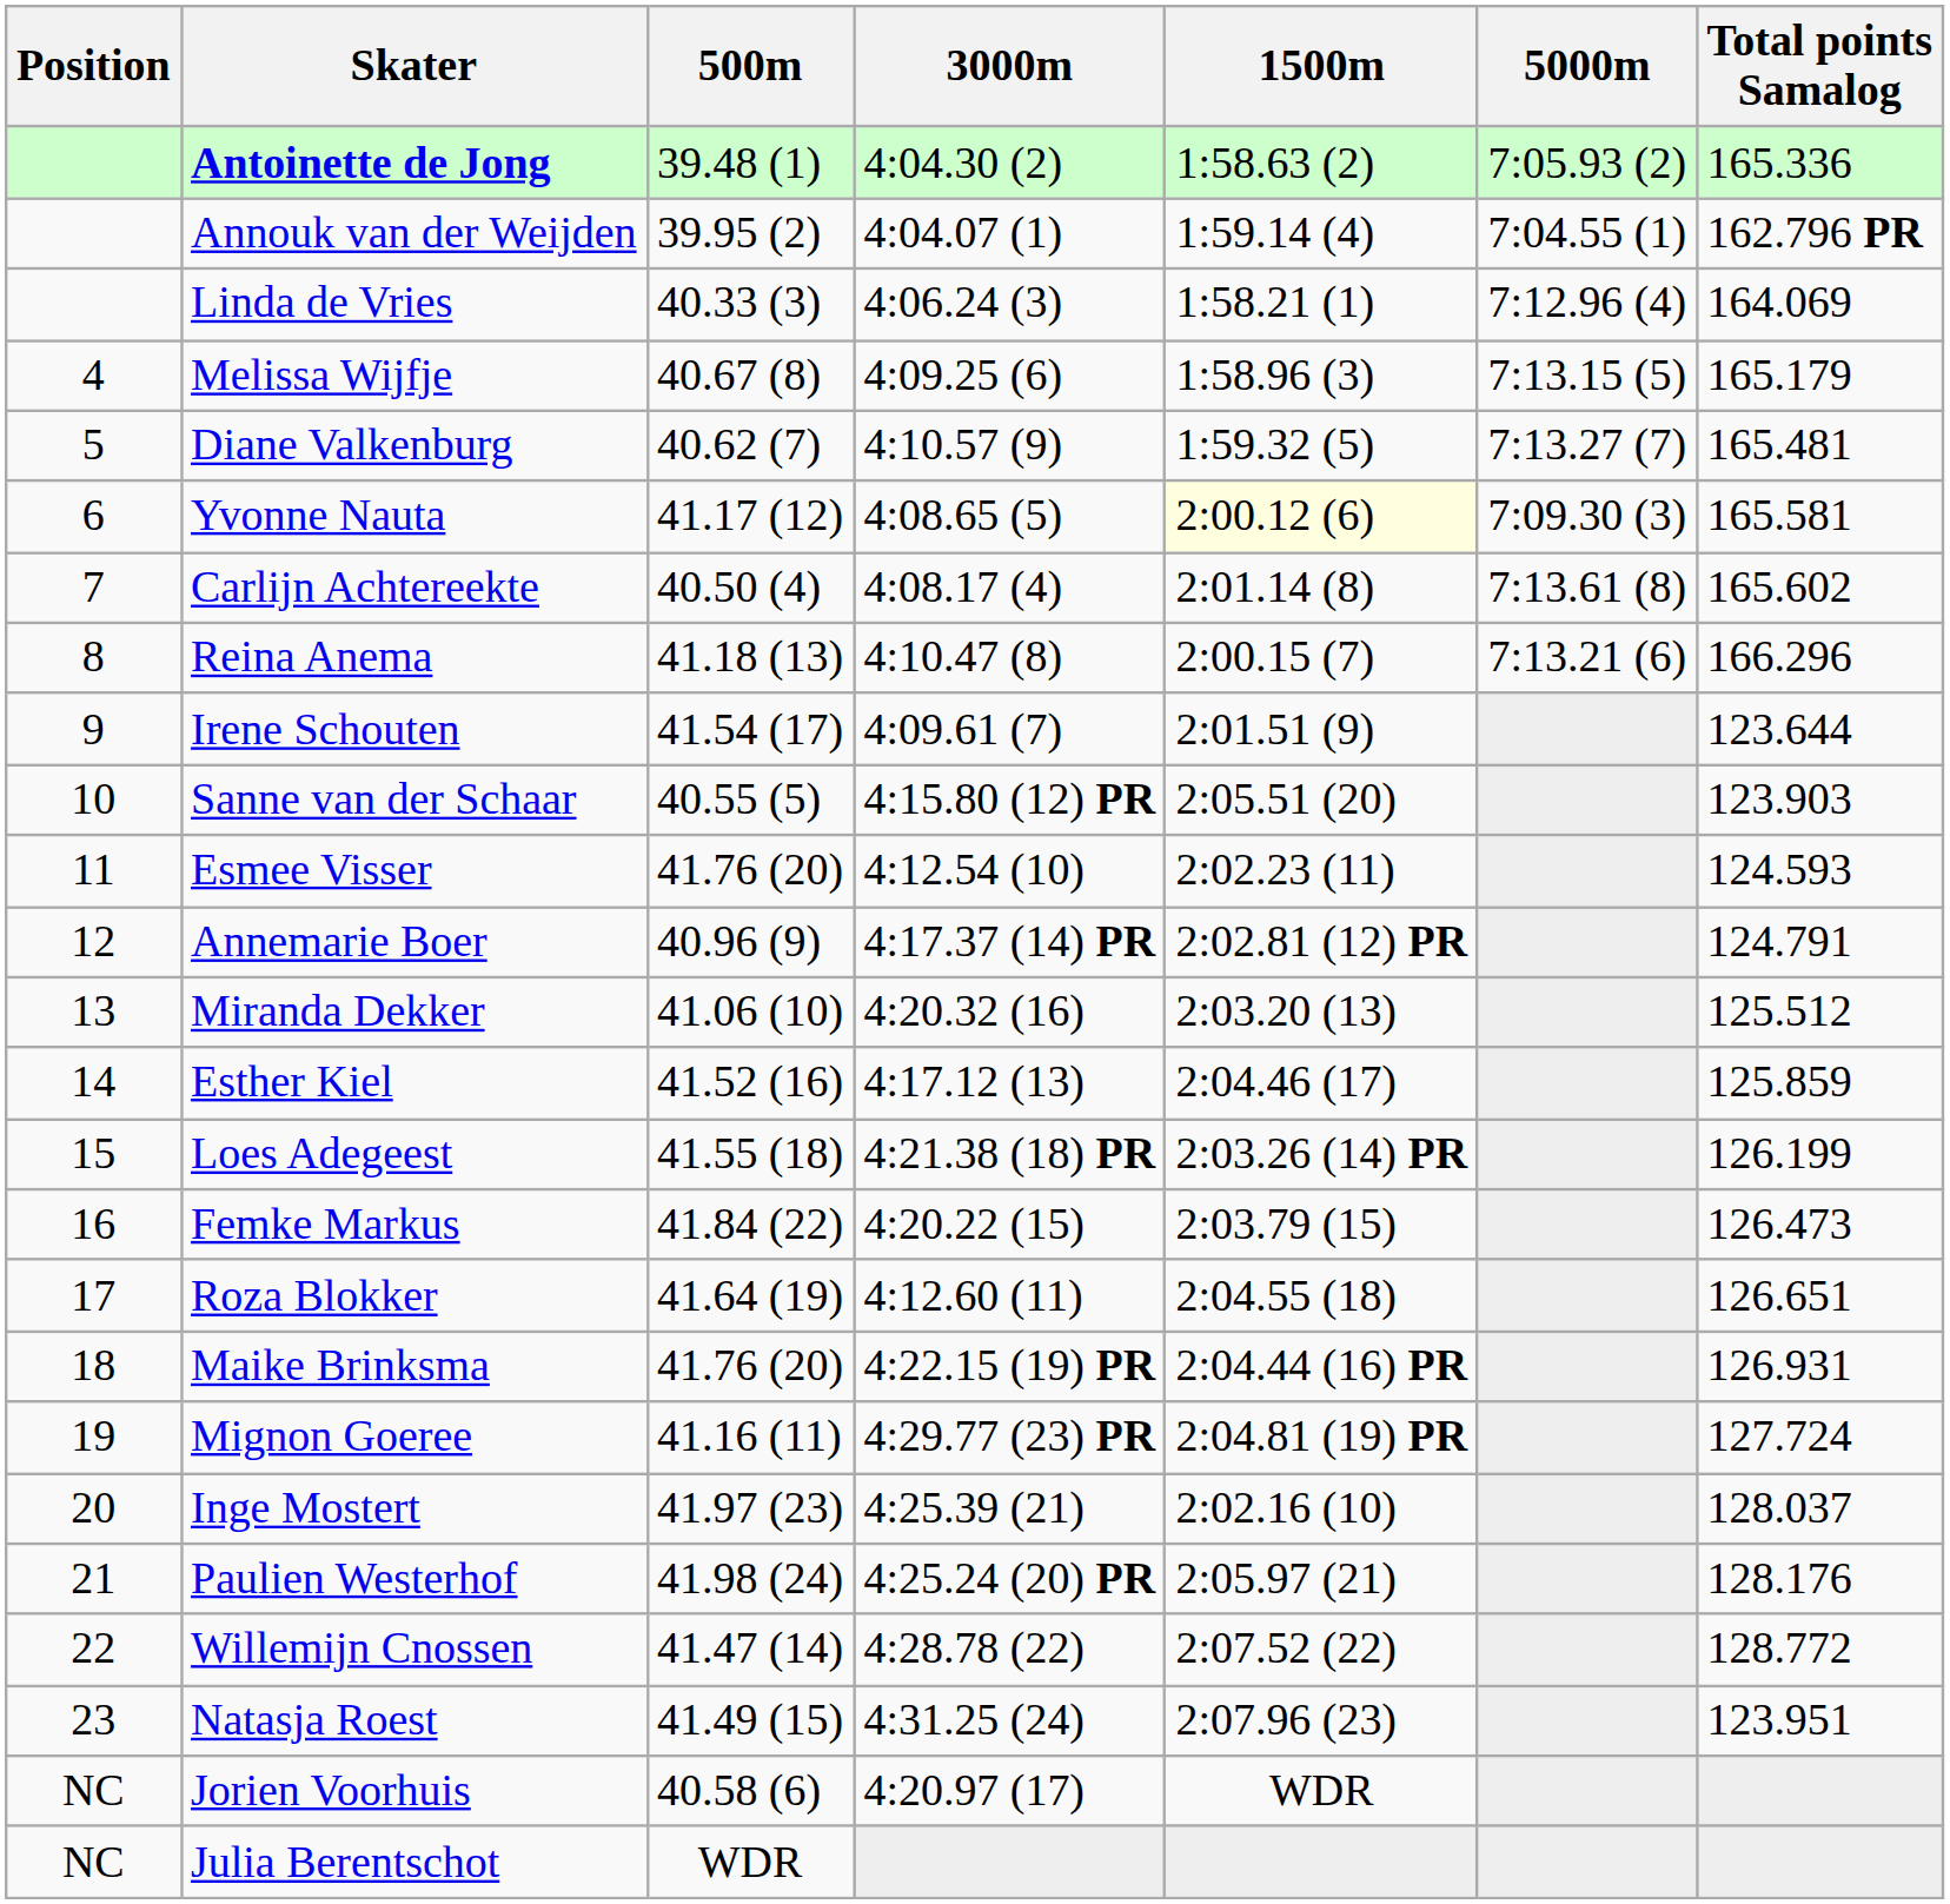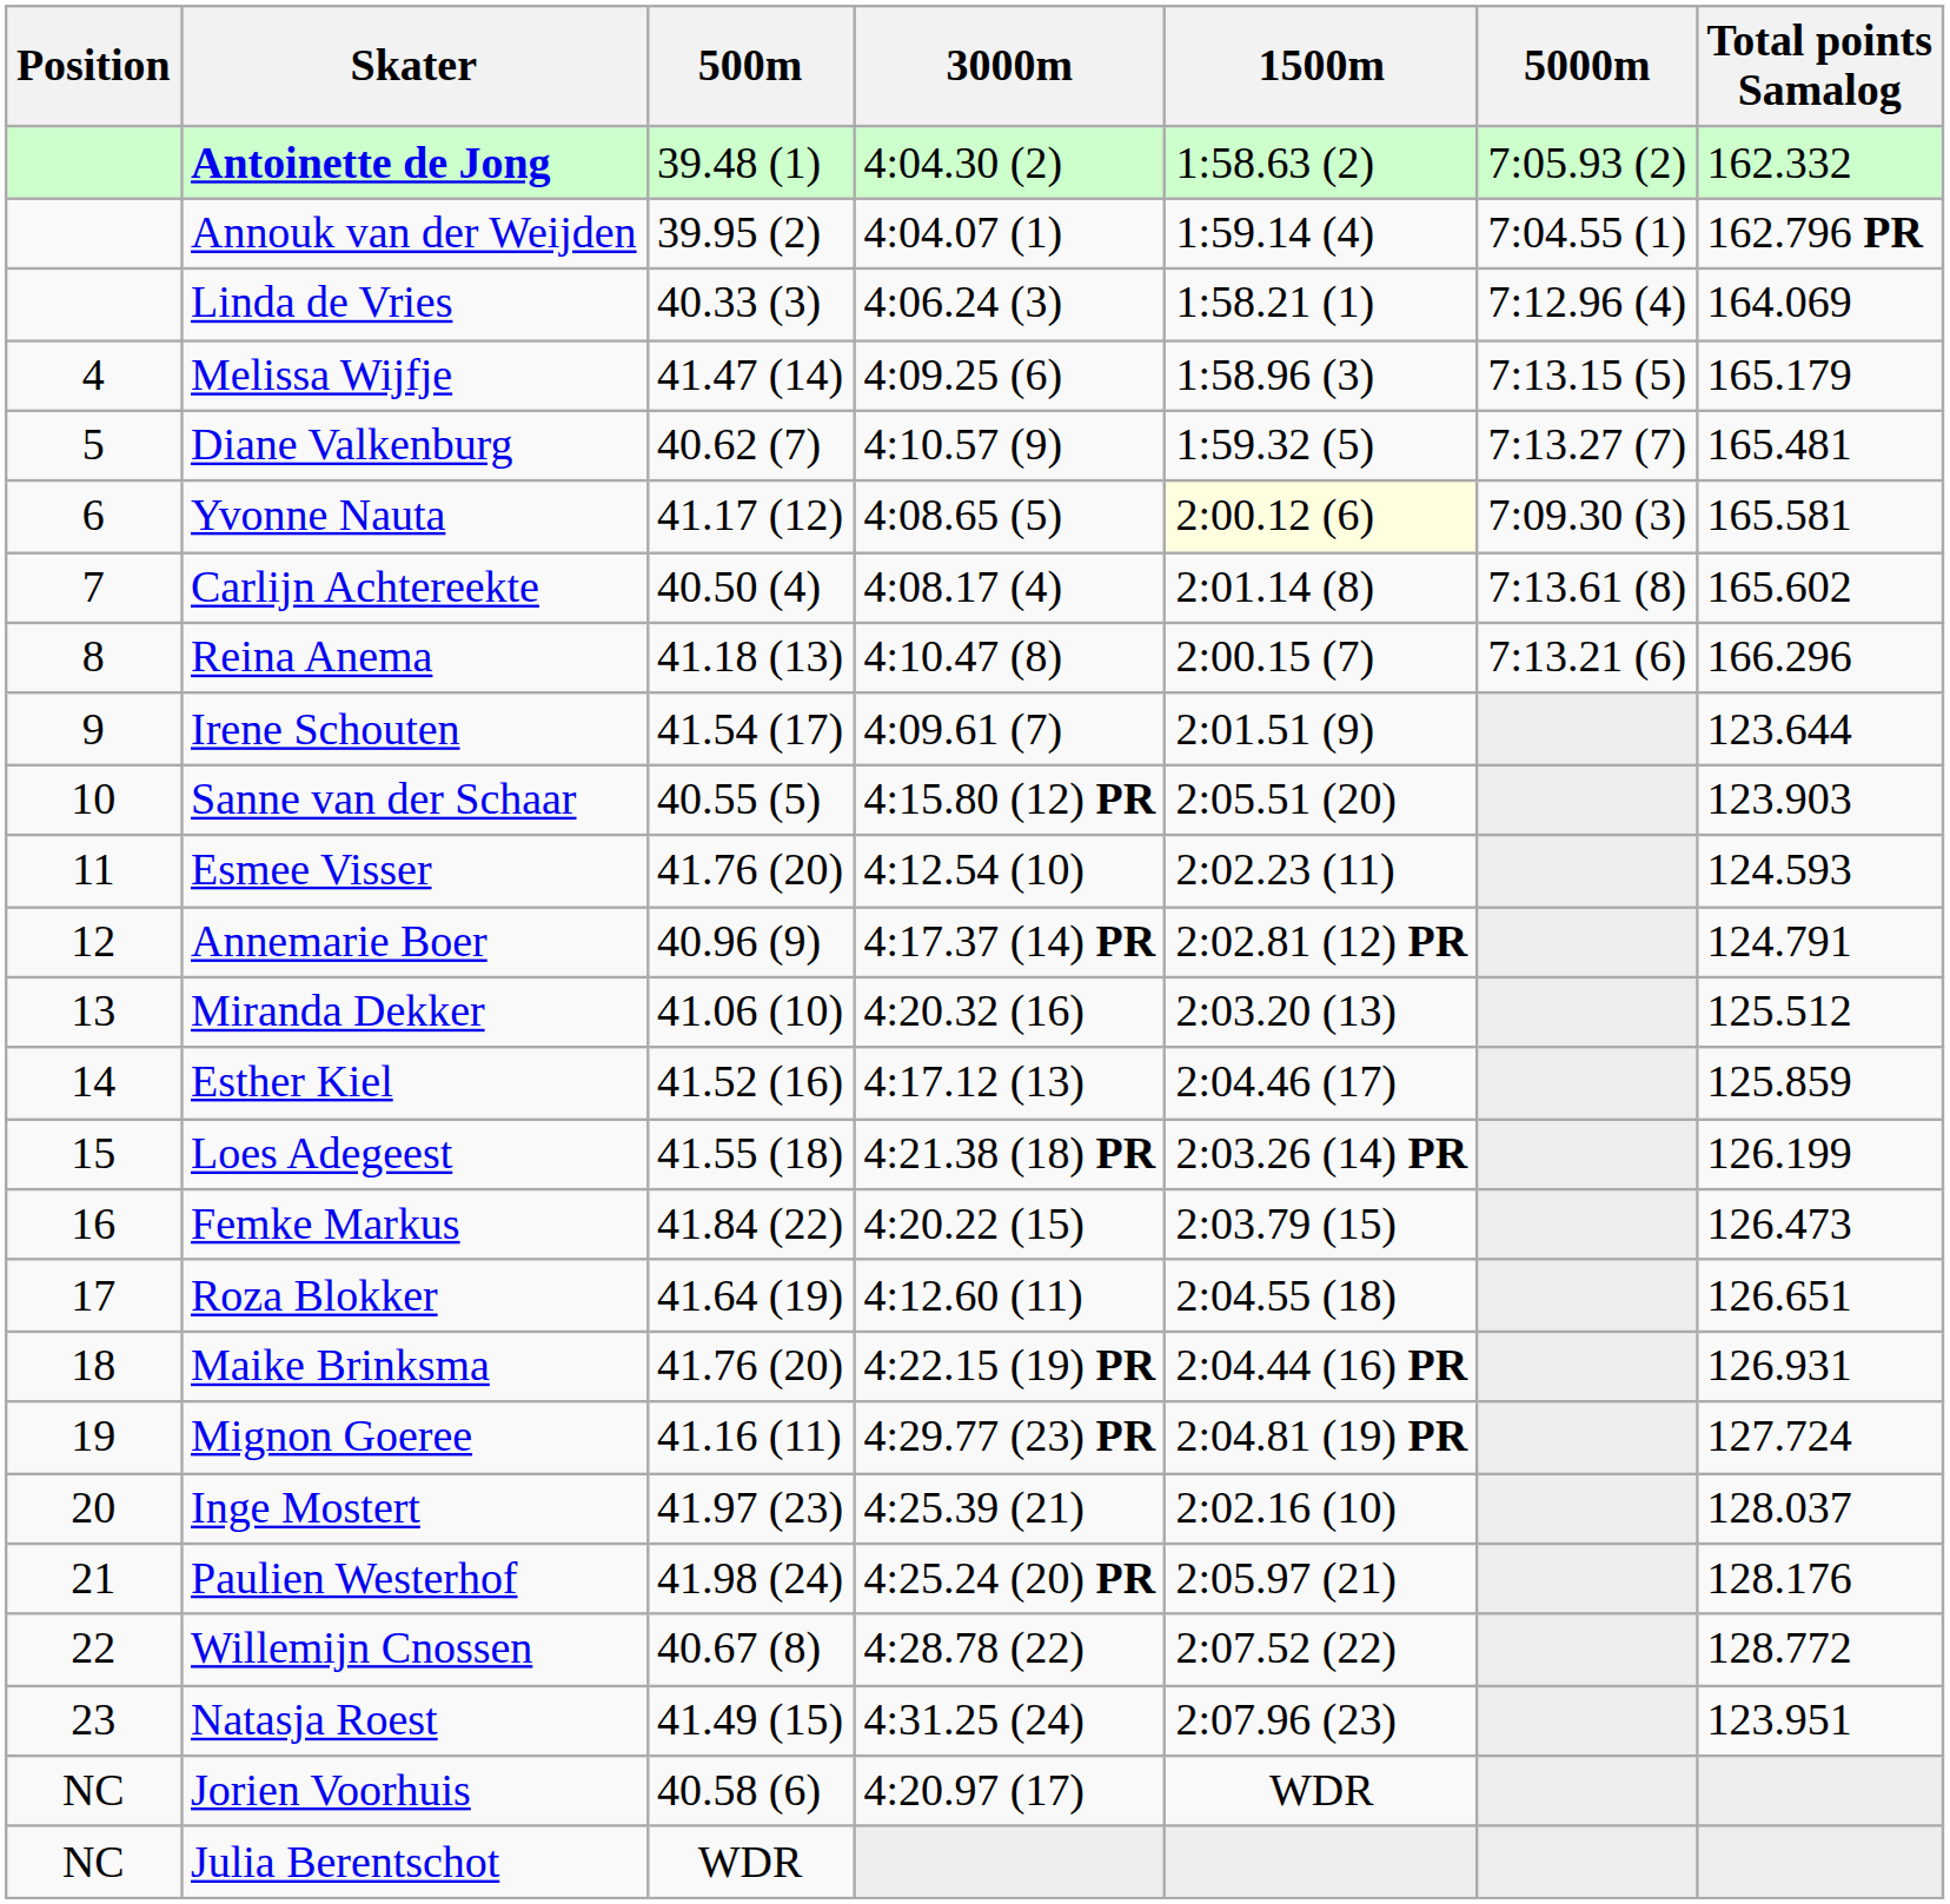 <table class="wikitable">
 <tr>
 <th>Position</th>
 <th>Skater</th>
 <th>500m</th>
 <th>3000m</th>
 <th>1500m</th>
 <th>5000m</th>
 <th>Total points <br> Samalog</th>
 </tr>
 <tr bgcolor=ccffcc>
 <td style="text-align:center"></td>
 <td><strong><a href='#'>Antoinette de Jong</a></strong></td>
 <td>39.48 (1)</td>
 <td>4:04.30 (2)</td>
 <td>1:58.63 (2)</td>
 <td>7:05.93 (2)</td>
-<td>165.336</td>
+<td>162.332</td>
 </tr>
 <tr>
 <td style="text-align:center"></td>
 <td><a href='#'>Annouk van der Weijden</a></td>
 <td>39.95 (2)</td>
 <td>4:04.07 (1)</td>
 <td>1:59.14 (4)</td>
 <td>7:04.55 (1)</td>
 <td>162.796 <strong>PR</strong></td>
 </tr>
 <tr>
 <td style="text-align:center"></td>
 <td><a href='#'>Linda de Vries</a></td>
 <td>40.33 (3)</td>
 <td>4:06.24 (3)</td>
 <td>1:58.21 (1)</td>
 <td>7:12.96 (4)</td>
 <td>164.069</td>
 </tr>
 <tr>
 <td style="text-align:center">4</td>
 <td><a href='#'>Melissa Wijfje</a></td>
-<td>40.67 (8)</td>
+<td>41.47 (14)</td>
 <td>4:09.25 (6)</td>
 <td>1:58.96 (3)</td>
 <td>7:13.15 (5)</td>
 <td>165.179</td>
 </tr>
 <tr>
 <td style="text-align:center">5</td>
 <td><a href='#'>Diane Valkenburg</a></td>
 <td>40.62 (7)</td>
 <td>4:10.57 (9)</td>
 <td>1:59.32 (5)</td>
 <td>7:13.27 (7)</td>
 <td>165.481</td>
 </tr>
 <tr>
 <td style="text-align:center">6</td>
 <td><a href='#'>Yvonne Nauta</a></td>
 <td>41.17 (12)</td>
 <td>4:08.65 (5)</td>
 <td style="background: lightyellow;">2:00.12 (6)</td>
 <td>7:09.30 (3)</td>
 <td>165.581</td>
 </tr>
 <tr>
 <td style="text-align:center">7</td>
 <td><a href='#'>Carlijn Achtereekte</a></td>
 <td>40.50 (4)</td>
 <td>4:08.17 (4)</td>
 <td>2:01.14 (8)</td>
 <td>7:13.61 (8)</td>
 <td>165.602</td>
 </tr>
 <tr>
 <td style="text-align:center">8</td>
 <td><a href='#'>Reina Anema</a></td>
 <td>41.18 (13)</td>
 <td>4:10.47 (8)</td>
 <td>2:00.15 (7)</td>
 <td>7:13.21 (6)</td>
 <td>166.296</td>
 </tr>
 <tr>
 <td style="text-align:center">9</td>
 <td><a href='#'>Irene Schouten</a></td>
 <td>41.54 (17)</td>
 <td>4:09.61 (7)</td>
 <td>2:01.51 (9)</td>
 <td bgcolor=#EEEEEE></td>
 <td>123.644</td>
 </tr>
 <tr>
 <td style="text-align:center">10</td>
 <td><a href='#'>Sanne van der Schaar</a></td>
 <td>40.55 (5)</td>
 <td>4:15.80 (12) <strong>PR</strong></td>
 <td>2:05.51 (20)</td>
 <td bgcolor=#EEEEEE></td>
 <td>123.903</td>
 </tr>
 <tr>
 <td style="text-align:center">11</td>
 <td><a href='#'>Esmee Visser</a></td>
 <td>41.76 (20)</td>
 <td>4:12.54 (10)</td>
 <td>2:02.23 (11)</td>
 <td bgcolor=#EEEEEE></td>
 <td>124.593</td>
 </tr>
 <tr>
 <td style="text-align:center">12</td>
 <td><a href='#'>Annemarie Boer</a></td>
 <td>40.96 (9)</td>
 <td>4:17.37 (14) <strong>PR</strong></td>
 <td>2:02.81 (12) <strong>PR</strong></td>
 <td bgcolor=#EEEEEE></td>
 <td>124.791</td>
 </tr>
 <tr>
 <td style="text-align:center">13</td>
 <td><a href='#'>Miranda Dekker</a></td>
 <td>41.06 (10)</td>
 <td>4:20.32 (16)</td>
 <td>2:03.20 (13)</td>
 <td bgcolor=#EEEEEE></td>
 <td>125.512</td>
 </tr>
 <tr>
 <td style="text-align:center">14</td>
 <td><a href='#'>Esther Kiel</a></td>
 <td>41.52 (16)</td>
 <td>4:17.12 (13)</td>
 <td>2:04.46 (17)</td>
 <td bgcolor=#EEEEEE></td>
 <td>125.859</td>
 </tr>
 <tr>
 <td style="text-align:center">15</td>
 <td><a href='#'>Loes Adegeest</a></td>
 <td>41.55 (18)</td>
 <td>4:21.38 (18) <strong>PR</strong></td>
 <td>2:03.26 (14) <strong>PR</strong></td>
 <td bgcolor=#EEEEEE></td>
 <td>126.199</td>
 </tr>
 <tr>
 <td style="text-align:center">16</td>
 <td><a href='#'>Femke Markus</a></td>
 <td>41.84 (22)</td>
 <td>4:20.22 (15)</td>
 <td>2:03.79 (15)</td>
 <td bgcolor=#EEEEEE></td>
 <td>126.473</td>
 </tr>
 <tr>
 <td style="text-align:center">17</td>
 <td><a href='#'>Roza Blokker</a></td>
 <td>41.64 (19)</td>
 <td>4:12.60 (11)</td>
 <td>2:04.55 (18)</td>
 <td bgcolor=#EEEEEE></td>
 <td>126.651</td>
 </tr>
 <tr>
 <td style="text-align:center">18</td>
 <td><a href='#'>Maike Brinksma</a></td>
 <td>41.76 (20)</td>
 <td>4:22.15 (19) <strong>PR</strong></td>
 <td>2:04.44 (16) <strong>PR</strong></td>
 <td bgcolor=#EEEEEE></td>
 <td>126.931</td>
 </tr>
 <tr>
 <td style="text-align:center">19</td>
 <td><a href='#'>Mignon Goeree</a></td>
 <td>41.16 (11)</td>
 <td>4:29.77 (23) <strong>PR</strong></td>
 <td>2:04.81 (19) <strong>PR</strong></td>
 <td bgcolor=#EEEEEE></td>
 <td>127.724</td>
 </tr>
 <tr>
 <td style="text-align:center">20</td>
 <td><a href='#'>Inge Mostert</a></td>
 <td>41.97 (23)</td>
 <td>4:25.39 (21)</td>
 <td>2:02.16 (10)</td>
 <td bgcolor=#EEEEEE></td>
 <td>128.037</td>
 </tr>
 <tr>
 <td style="text-align:center">21</td>
 <td><a href='#'>Paulien Westerhof</a></td>
 <td>41.98 (24)</td>
 <td>4:25.24 (20) <strong>PR</strong></td>
 <td>2:05.97 (21)</td>
 <td bgcolor=#EEEEEE></td>
 <td>128.176</td>
 </tr>
 <tr>
 <td style="text-align:center">22</td>
 <td><a href='#'>Willemijn Cnossen</a></td>
-<td>41.47 (14)</td>
+<td>40.67 (8)</td>
 <td>4:28.78 (22)</td>
 <td>2:07.52 (22)</td>
 <td bgcolor=#EEEEEE></td>
 <td>128.772</td>
 </tr>
 <tr>
 <td style="text-align:center">23</td>
 <td><a href='#'>Natasja Roest</a></td>
 <td>41.49 (15)</td>
 <td>4:31.25 (24)</td>
 <td>2:07.96 (23)</td>
 <td bgcolor=#EEEEEE></td>
 <td>123.951</td>
 </tr>
 <tr>
 <td style="text-align:center">NC</td>
 <td><a href='#'>Jorien Voorhuis</a></td>
 <td>40.58 (6)</td>
 <td>4:20.97 (17)</td>
 <td style="text-align:center">WDR</td>
 <td bgcolor=#EEEEEE></td>
 <td bgcolor=#EEEEEE></td>
 </tr>
 <tr>
 <td style="text-align:center">NC</td>
 <td><a href='#'>Julia Berentschot</a></td>
 <td style="text-align:center">WDR</td>
 <td bgcolor=#EEEEEE></td>
 <td bgcolor=#EEEEEE></td>
 <td bgcolor=#EEEEEE></td>
 <td bgcolor=#EEEEEE></td>
 </tr>
 </table>
